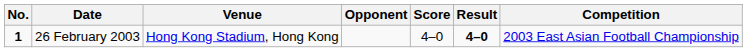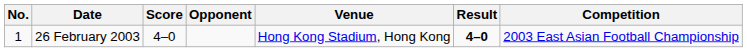 <table class="wikitable">
 <tr>
 <th scope="col">No.</th>
 <th scope="col">Date</th>
+<th scope="col">Score</th>
+<th scope="col">Opponent</th>
 <th scope="col">Venue</th>
-<th scope="col">Opponent</th>
-<th scope="col">Score</th>
 <th scope="col">Result</th>
 <th scope="col">Competition</th>
 </tr>
 <tr>
-<td align="center"><strong>1</strong></td>
+<td align="center">1</td>
 <td>26 February 2003</td>
+<td align="center">4–0</td>
+<td></td>
 <td><a href='#'>Hong Kong Stadium</a>, Hong Kong</td>
-<td></td>
-<td align="center">4–0</td>
 <td align="center"><strong>4–0</strong></td>
 <td><a href='#'>2003 East Asian Football Championship</a></td>
 </tr>
 </table>
